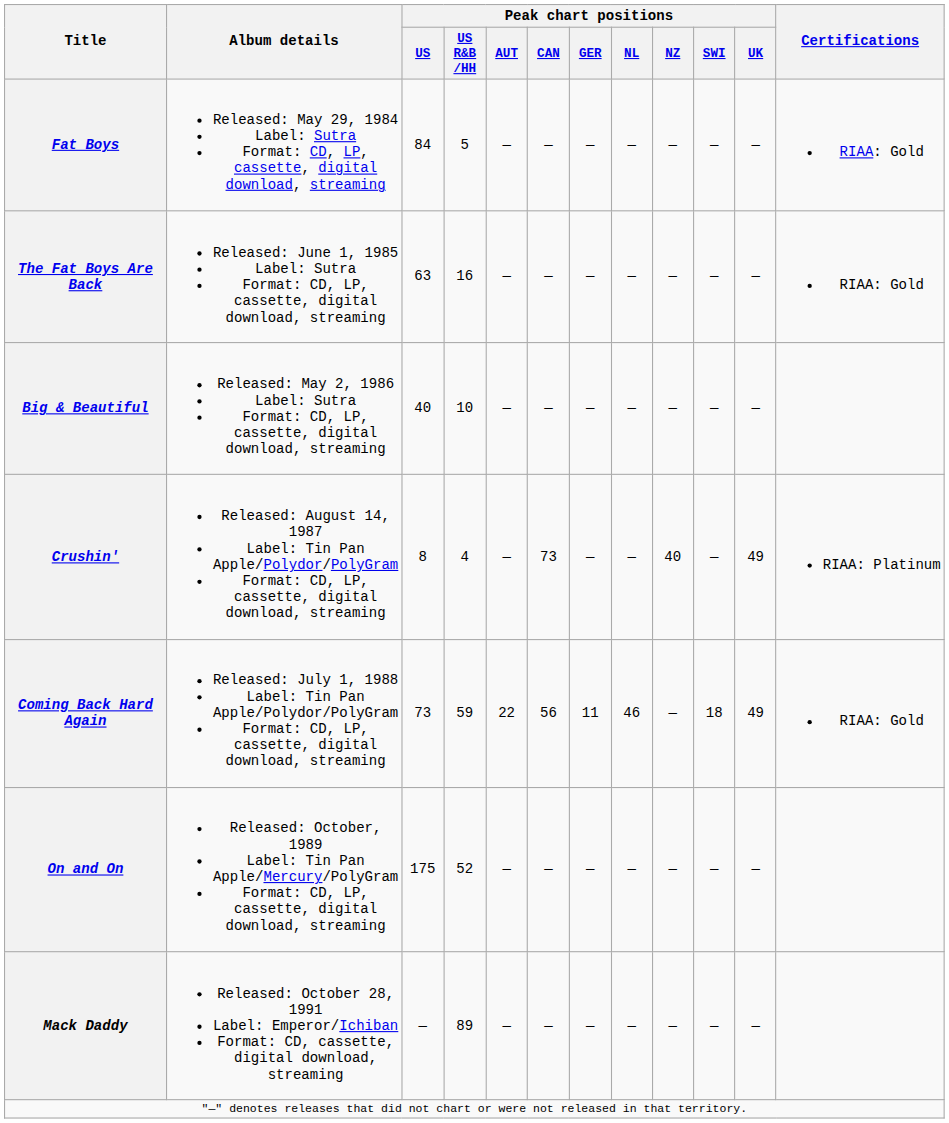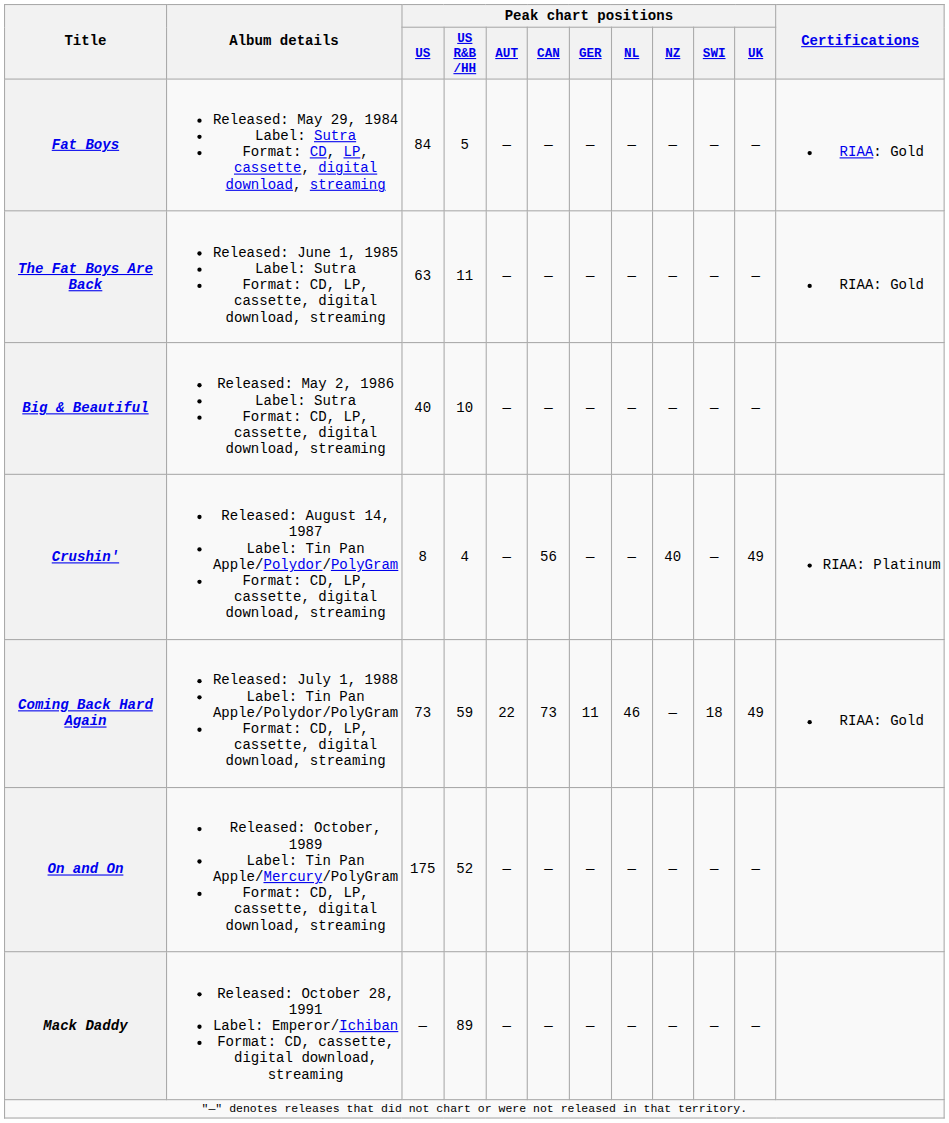 <table class="wikitable plainrowheaders" style="text-align:center;">
 <tr>
 <th scope="col" rowspan="2" style="width:12em;">Title</th>
 <th scope="col" rowspan="2" style="width:16em;">Album details</th>
 <th colspan="9" scope="col">Peak chart positions</th>
 <th rowspan="2" scope="col" style="width:12em;"><a href='#'>Certifications</a></th>
 </tr>
 <tr>
 <th scope="col" style="width:3em;font-size:90%;"><a href='#'>US</a><br></th>
 <th scope="col" style="width:3em;font-size:90%;"><a href='#'>US<br>R&B<br>/HH</a><br></th>
 <th scope="col" style="width:3em;font-size:90%;"><a href='#'>AUT</a><br></th>
 <th scope="col" style="width:3em;font-size:90%;"><a href='#'>CAN</a><br></th>
 <th scope="col" style="width:3em;font-size:90%;"><a href='#'>GER</a><br></th>
 <th scope="col" style="width:3em;font-size:90%;"><a href='#'>NL</a><br></th>
 <th scope="col" style="width:3em;font-size:90%;"><a href='#'>NZ</a><br></th>
 <th scope="col" style="width:3em;font-size:90%;"><a href='#'>SWI</a><br></th>
 <th scope="col" style="width:3em;font-size:90%;"><a href='#'>UK</a><br></th>
 </tr>
 <tr>
 <th scope="row"><em><a href='#'>Fat Boys</a></em></th>
 <td><br><ul><li>Released: May 29, 1984</li><li>Label: <a href='#'>Sutra</a></li><li>Format: <a href='#'>CD</a>, <a href='#'>LP</a>, <a href='#'>cassette</a>, <a href='#'>digital download</a>, <a href='#'>streaming</a></li></ul></td>
 <td>84</td>
 <td>5</td>
 <td>—</td>
 <td>—</td>
 <td>—</td>
 <td>—</td>
 <td>—</td>
 <td>—</td>
 <td>—</td>
 <td><br><ul><li><a href='#'>RIAA</a>: Gold</li></ul></td>
 </tr>
 <tr>
 <th scope="row"><em><a href='#'>The Fat Boys Are Back</a></em></th>
 <td><br><ul><li>Released: June 1, 1985</li><li>Label: Sutra</li><li>Format: CD, LP, cassette, digital download, streaming</li></ul></td>
 <td>63</td>
-<td>16</td>
+<td>11</td>
 <td>—</td>
 <td>—</td>
 <td>—</td>
 <td>—</td>
 <td>—</td>
 <td>—</td>
 <td>—</td>
 <td><br><ul><li>RIAA: Gold</li></ul></td>
 </tr>
 <tr>
 <th scope="row"><em><a href='#'>Big & Beautiful</a></em></th>
 <td><br><ul><li>Released: May 2, 1986</li><li>Label: Sutra</li><li>Format: CD, LP, cassette, digital download, streaming</li></ul></td>
 <td>40</td>
 <td>10</td>
 <td>—</td>
 <td>—</td>
 <td>—</td>
 <td>—</td>
 <td>—</td>
 <td>—</td>
 <td>—</td>
 <td></td>
 </tr>
 <tr>
 <th scope="row"><em><a href='#'>Crushin'</a></em></th>
 <td><br><ul><li>Released: August 14, 1987</li><li>Label: Tin Pan Apple/<a href='#'>Polydor</a>/<a href='#'>PolyGram</a></li><li>Format: CD, LP, cassette, digital download, streaming</li></ul></td>
 <td>8</td>
 <td>4</td>
 <td>—</td>
-<td>73</td>
+<td>56</td>
 <td>—</td>
 <td>—</td>
 <td>40</td>
 <td>—</td>
 <td>49</td>
 <td><br><ul><li>RIAA: Platinum</li></ul></td>
 </tr>
 <tr>
 <th scope="row"><em><a href='#'>Coming Back Hard Again</a></em></th>
 <td><br><ul><li>Released: July 1, 1988</li><li>Label: Tin Pan Apple/Polydor/PolyGram</li><li>Format: CD, LP, cassette, digital download, streaming</li></ul></td>
 <td>73</td>
 <td>59</td>
 <td>22</td>
-<td>56</td>
+<td>73</td>
 <td>11</td>
 <td>46</td>
 <td>—</td>
 <td>18</td>
 <td>49</td>
 <td><br><ul><li>RIAA: Gold</li></ul></td>
 </tr>
 <tr>
 <th scope="row"><em><a href='#'>On and On</a></em></th>
 <td><br><ul><li>Released: October, 1989</li><li>Label: Tin Pan Apple/<a href='#'>Mercury</a>/PolyGram</li><li>Format: CD, LP, cassette, digital download, streaming</li></ul></td>
 <td>175</td>
 <td>52</td>
 <td>—</td>
 <td>—</td>
 <td>—</td>
 <td>—</td>
 <td>—</td>
 <td>—</td>
 <td>—</td>
 <td></td>
 </tr>
 <tr>
 <th scope="row"><em>Mack Daddy</em></th>
 <td><br><ul><li>Released: October 28, 1991</li><li>Label: Emperor/<a href='#'>Ichiban</a></li><li>Format: CD, cassette, digital download, streaming</li></ul></td>
 <td>—</td>
 <td>89</td>
 <td>—</td>
 <td>—</td>
 <td>—</td>
 <td>—</td>
 <td>—</td>
 <td>—</td>
 <td>—</td>
 <td></td>
 </tr>
 <tr>
 <td colspan="12" style="font-size:8pt">"—" denotes releases that did not chart or were not released in that territory.</td>
 </tr>
 </table>
